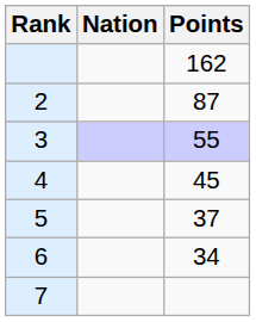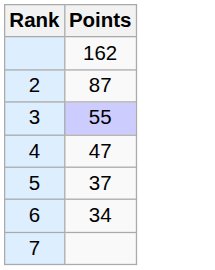 <table class="wikitable sortable" style="text-align:center">
 <tr>
 <th>Rank</th>
-<th>Nation</th>
 <th>Points</th>
 </tr>
 <tr>
 <td bgcolor = DDEEFF></td>
-<td align=left></td>
 <td>162</td>
 </tr>
 <tr>
 <td bgcolor = DDEEFF>2</td>
-<td align=left></td>
 <td>87</td>
 </tr>
 <tr style="background-color:#ccccff">
 <td bgcolor = DDEEFF>3</td>
-<td align=left></td>
 <td>55</td>
 </tr>
 <tr>
 <td bgcolor = DDEEFF>4</td>
-<td align=left></td>
-<td>45</td>
+<td>47</td>
 </tr>
 <tr>
 <td bgcolor = DDEEFF>5</td>
-<td align=left></td>
 <td>37</td>
 </tr>
 <tr>
 <td bgcolor = DDEEFF>6</td>
-<td align=left></td>
 <td>34</td>
 </tr>
 <tr>
 <td bgcolor = DDEEFF>7</td>
-<td align=left></td>
 <td></td>
 </tr>
 </table>
